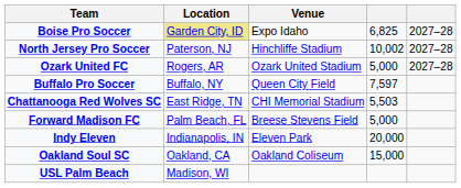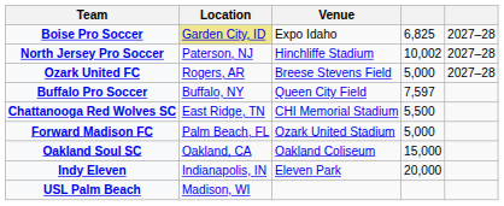 <table class="wikitable sortable plainrowheaders" style="font-size:95%">
 <tr>
 <th scope="col">Team</th>
 <th scope="col" class="unsortable">Location</th>
 <th scope="col" class="unsortable">Venue</th>
 <th scope="col"></th>
 <th scope="col"></th>
 </tr>
 <tr>
 <th scope="row" style="background:#f8f9fa"><strong><a href='#'>Boise Pro Soccer</a></strong></th>
 <td style="background: khaki;"><a href='#'>Garden City, ID</a></td>
 <td>Expo Idaho</td>
 <td>6,825</td>
 <td>2027–28</td>
 </tr>
 <tr>
 <th scope="row" style="background:#f8f9fa"><strong><a href='#'>North Jersey Pro Soccer</a></strong></th>
 <td><a href='#'>Paterson, NJ</a></td>
 <td><a href='#'>Hinchliffe Stadium</a></td>
 <td>10,002</td>
 <td>2027–28</td>
 </tr>
 <tr>
 <th scope="row" style="background:#f8f9fa"><strong><a href='#'>Ozark United FC</a></strong></th>
 <td><a href='#'>Rogers, AR</a></td>
-<td><a href='#'>Ozark United Stadium</a></td>
+<td><a href='#'>Breese Stevens Field</a></td>
 <td>5,000</td>
 <td>2027–28</td>
 </tr>
 <tr>
 <th scope="row" style="background:#f8f9fa"><strong><a href='#'>Buffalo Pro Soccer</a></strong></th>
 <td><a href='#'>Buffalo, NY</a></td>
 <td><a href='#'>Queen City Field</a></td>
 <td>7,597</td>
 <td></td>
 </tr>
 <tr>
 <th scope="row" style="background:#f8f9fa"><strong><a href='#'>Chattanooga Red Wolves SC</a></strong></th>
 <td><a href='#'>East Ridge, TN</a></td>
 <td><a href='#'>CHI Memorial Stadium</a></td>
-<td>5,503</td>
+<td>5,500</td>
 <td></td>
 </tr>
 <tr>
 <th scope="row" style="background:#f8f9fa"><strong><a href='#'>Forward Madison FC</a></strong></th>
 <td><a href='#'>Palm Beach, FL</a></td>
-<td><a href='#'>Breese Stevens Field</a></td>
+<td><a href='#'>Ozark United Stadium</a></td>
 <td>5,000</td>
+<td></td>
+</tr>
+<tr>
+<th scope="row" style="background:#f8f9fa"><strong><a href='#'>Oakland Soul SC</a></strong></th>
+<td><a href='#'>Oakland, CA</a></td>
+<td><a href='#'>Oakland Coliseum</a></td>
+<td>15,000</td>
 <td></td>
 </tr>
 <tr>
 <th scope="row" style="background:#f8f9fa"><strong><a href='#'>Indy Eleven</a></strong></th>
 <td><a href='#'>Indianapolis, IN</a></td>
 <td><a href='#'>Eleven Park</a></td>
 <td>20,000</td>
 <td></td>
 </tr>
 <tr>
-<th scope="row" style="background:#f8f9fa"><strong><a href='#'>Oakland Soul SC</a></strong></th>
-<td><a href='#'>Oakland, CA</a></td>
-<td><a href='#'>Oakland Coliseum</a></td>
-<td>15,000</td>
-<td></td>
-</tr>
-<tr>
 <th scope="row" style="background:#f8f9fa"><strong><a href='#'>USL Palm Beach</a></strong></th>
 <td><a href='#'>Madison, WI</a></td>
 <td></td>
 <td></td>
 <td></td>
 </tr>
 </table>
